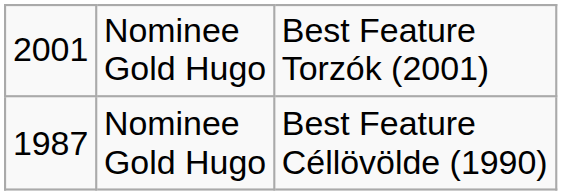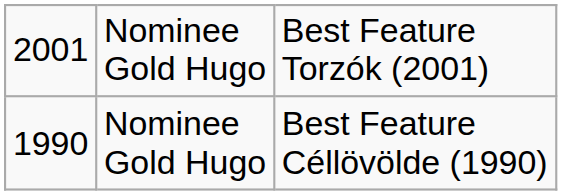 <table class="wikitable">
 <tr>
 <td rowspan="1">2001</td>
 <td rowspan="1">Nominee<br>Gold Hugo</td>
 <td>Best Feature<br>Torzók (2001)</td>
 </tr>
 <tr>
-<td rowspan="1">1987</td>
+<td rowspan="1">1990</td>
 <td rowspan="1">Nominee<br>Gold Hugo</td>
 <td>Best Feature<br>Céllövölde (1990)</td>
 </tr>
 </table>
